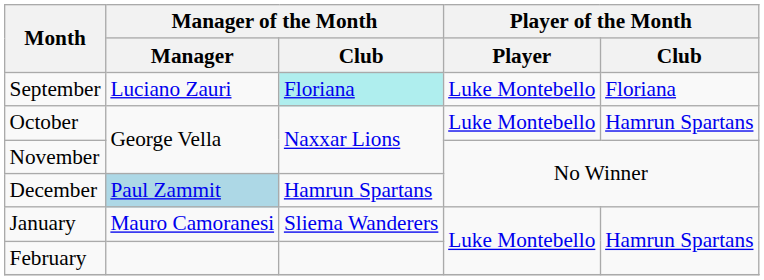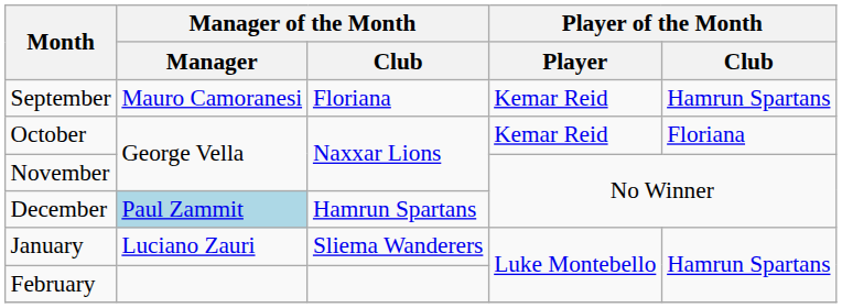 <table class="wikitable">
 <tr>
 <th rowspan="2">Month</th>
 <th colspan="2">Manager of the Month</th>
 <th colspan="2">Player of the Month</th>
 </tr>
 <tr>
 <th>Manager</th>
 <th>Club</th>
 <th>Player</th>
 <th>Club</th>
 </tr>
 <tr>
 <td>September</td>
-<td> <a href='#'>Luciano Zauri</a></td>
-<td style="background: paleturquoise;"><a href='#'>Floriana</a></td>
-<td> <a href='#'>Luke Montebello</a></td>
+<td> <a href='#'>Mauro Camoranesi</a></td>
 <td><a href='#'>Floriana</a></td>
+<td> <a href='#'>Kemar Reid</a></td>
+<td><a href='#'>Hamrun Spartans</a></td>
 </tr>
 <tr>
 <td>October</td>
 <td rowspan="2"> George Vella</td>
 <td rowspan="2"><a href='#'>Naxxar Lions</a></td>
-<td> <a href='#'>Luke Montebello</a></td>
-<td><a href='#'>Hamrun Spartans</a></td>
+<td> <a href='#'>Kemar Reid</a></td>
+<td><a href='#'>Floriana</a></td>
 </tr>
 <tr>
 <td>November</td>
 <td rowspan="2"colspan=2 align="center">No Winner</td>
 </tr>
 <tr>
 <td>December</td>
 <td style="background: lightblue;"> <a href='#'>Paul Zammit</a></td>
 <td><a href='#'>Hamrun Spartans</a></td>
 </tr>
 <tr>
 <td>January</td>
-<td> <a href='#'>Mauro Camoranesi</a></td>
+<td> <a href='#'>Luciano Zauri</a></td>
 <td><a href='#'>Sliema Wanderers</a></td>
 <td rowspan="2"> <a href='#'>Luke Montebello</a></td>
 <td rowspan="2"><a href='#'>Hamrun Spartans</a></td>
 </tr>
 <tr>
 <td>February</td>
 <td></td>
 <td></td>
 </tr>
 <tr>
 </tr>
 </table>
